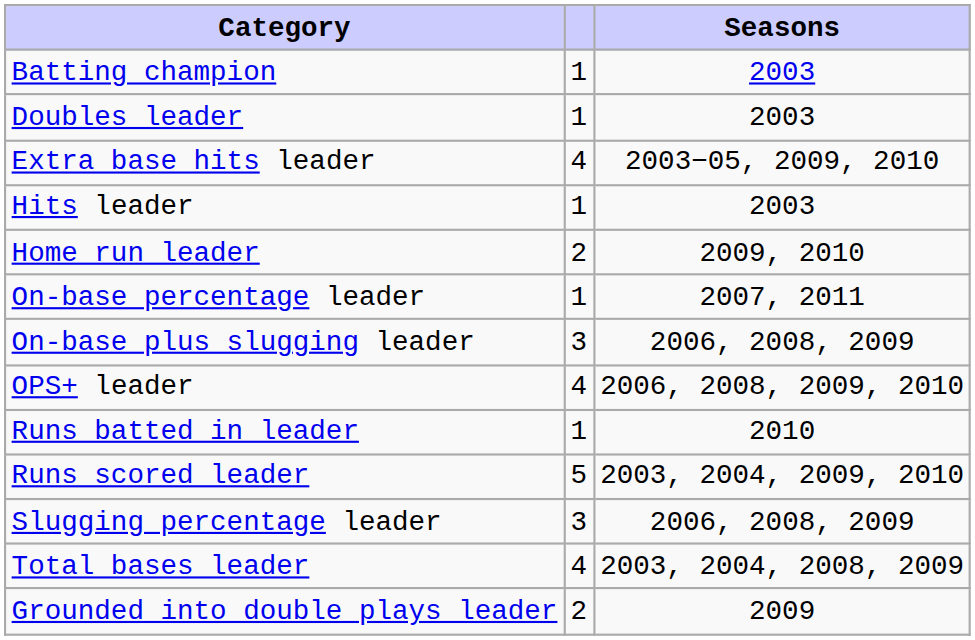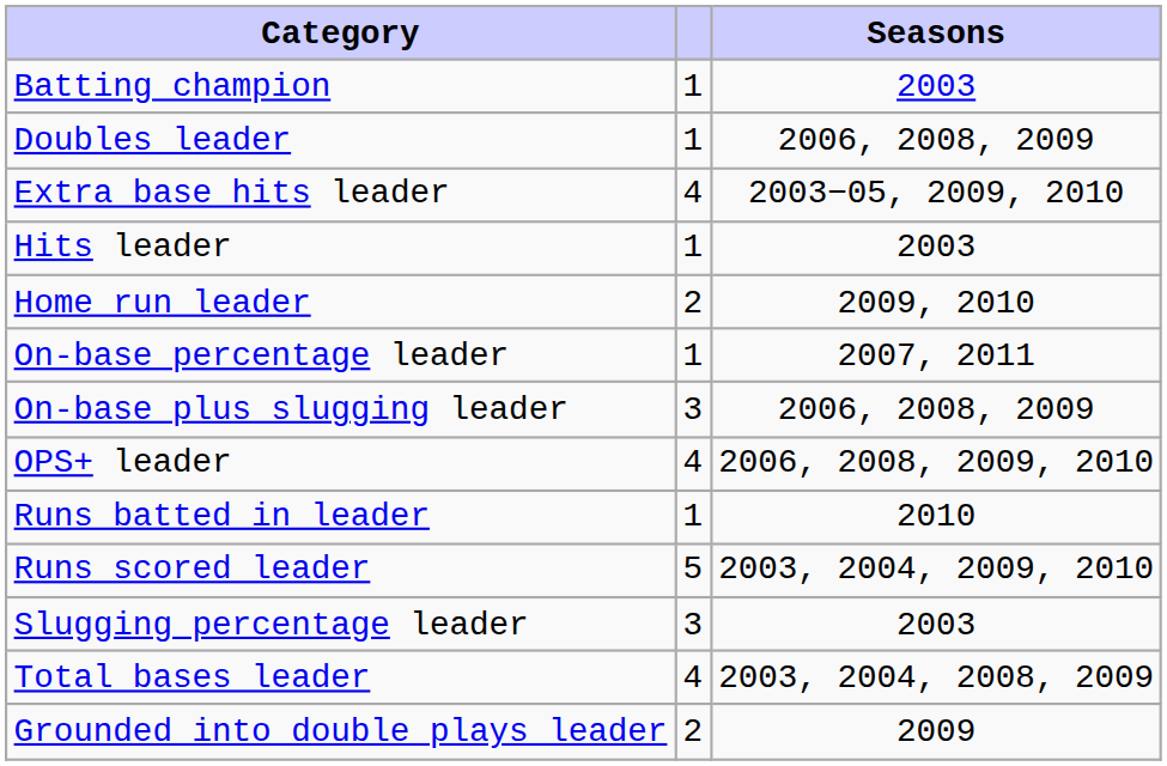 <table class="wikitable">
 <tr>
 <th style="background:#ccf;">Category</th>
 <th style="background:#ccf;"></th>
 <th style="background:#ccf;">Seasons</th>
 </tr>
 <tr>
 <td><a href='#'>Batting champion</a></td>
 <td style="text-align:center;">1</td>
 <td style="text-align:center;"><a href='#'>2003</a></td>
 </tr>
 <tr>
 <td><a href='#'>Doubles leader</a></td>
 <td style="text-align:center;">1</td>
-<td style="text-align:center;">2003</td>
+<td style="text-align:center;">2006, 2008, 2009</td>
 </tr>
 <tr>
 <td><a href='#'>Extra base hits</a> leader</td>
 <td style="text-align:center;">4</td>
 <td style="text-align:center;">2003−05, 2009, 2010</td>
 </tr>
 <tr>
 <td><a href='#'>Hits</a> leader</td>
 <td style="text-align:center;">1</td>
 <td style="text-align:center;">2003</td>
 </tr>
 <tr>
 <td><a href='#'>Home run leader</a></td>
 <td style="text-align:center;">2</td>
 <td style="text-align:center;">2009, 2010</td>
 </tr>
 <tr>
 <td><a href='#'>On-base percentage</a> leader</td>
 <td style="text-align:center;">1</td>
 <td style="text-align:center;">2007, 2011</td>
 </tr>
 <tr>
 <td><a href='#'>On-base plus slugging</a> leader</td>
 <td style="text-align:center;">3</td>
 <td style="text-align:center;">2006, 2008, 2009</td>
 </tr>
 <tr>
 <td><a href='#'>OPS+</a> leader</td>
 <td style="text-align:center;">4</td>
 <td style="text-align:center;">2006, 2008, 2009, 2010</td>
 </tr>
 <tr>
 <td><a href='#'>Runs batted in leader</a></td>
 <td style="text-align:center;">1</td>
 <td style="text-align:center;">2010</td>
 </tr>
 <tr>
 <td><a href='#'>Runs scored leader</a></td>
 <td style="text-align:center;">5</td>
 <td style="text-align:center;">2003, 2004, 2009, 2010</td>
 </tr>
 <tr>
 <td><a href='#'>Slugging percentage</a> leader</td>
 <td style="text-align:center;">3</td>
-<td style="text-align:center;">2006, 2008, 2009</td>
+<td style="text-align:center;">2003</td>
 </tr>
 <tr>
 <td><a href='#'>Total bases leader</a></td>
 <td style="text-align:center;">4</td>
 <td style="text-align:center;">2003, 2004, 2008, 2009</td>
 </tr>
 <tr>
 <td><a href='#'>Grounded into double plays leader</a></td>
 <td style="text-align:center;">2</td>
 <td style="text-align:center;">2009</td>
 </tr>
 </table>
